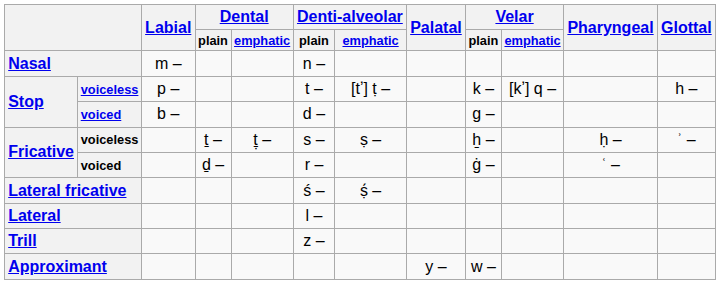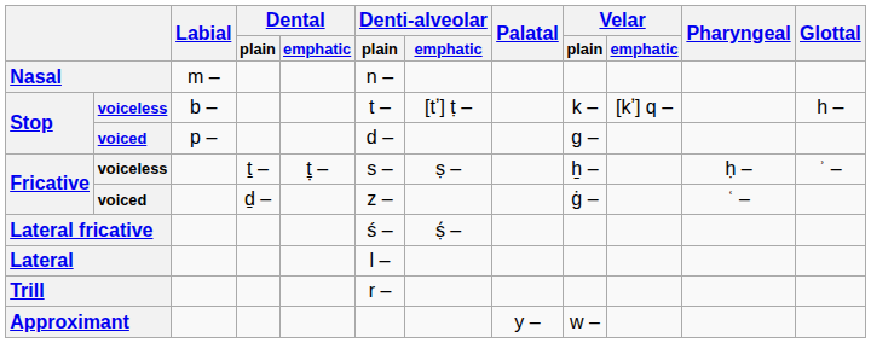 <table class="wikitable" style="text-align: center;">
 <tr>
 <th colspan="2" rowspan="2"></th>
 <th rowspan="2"><a href='#'>Labial</a></th>
 <th colspan="2"><a href='#'>Dental</a></th>
 <th colspan="2"><a href='#'>Denti-alveolar</a></th>
 <th rowspan="2"><a href='#'>Palatal</a></th>
 <th colspan="2"><a href='#'>Velar</a></th>
 <th rowspan="2"><a href='#'>Pharyngeal</a></th>
 <th rowspan="2"><a href='#'>Glottal</a></th>
 </tr>
 <tr>
 <th style="font-size: 80%;">plain</th>
 <th style="font-size: 80%;"><a href='#'>emphatic</a></th>
 <th style="font-size: 80%;">plain</th>
 <th style="font-size: 80%;"><a href='#'>emphatic</a></th>
 <th style="font-size: 80%;">plain</th>
 <th style="font-size: 80%;"><a href='#'>emphatic</a></th>
 </tr>
 <tr>
 <th colspan="2" style="text-align: left;"><a href='#'>Nasal</a></th>
 <td> m – </td>
 <td></td>
 <td></td>
 <td> n – </td>
 <td></td>
 <td></td>
 <td></td>
 <td></td>
 <td></td>
 <td></td>
 </tr>
 <tr>
 <th rowspan="2" style="text-align: left;"><a href='#'>Stop</a></th>
 <th style="text-align: left; font-size: 80%;"><a href='#'>voiceless</a></th>
-<td> p – </td>
+<td> b – </td>
 <td></td>
 <td></td>
 <td> t – </td>
 <td>[tʼ] ṭ – </td>
 <td></td>
 <td> k – </td>
 <td>[kʼ] q – </td>
 <td></td>
 <td> h – </td>
 </tr>
 <tr>
 <th style="text-align: left; font-size: 80%;"><a href='#'>voiced</a></th>
-<td> b – </td>
+<td> p – </td>
 <td></td>
 <td></td>
 <td> d – </td>
 <td></td>
 <td></td>
 <td> g – </td>
 <td></td>
 <td></td>
 <td></td>
 </tr>
 <tr>
 <th rowspan="2" style="text-align: left;"><a href='#'>Fricative</a></th>
 <th style="text-align: left; font-size: 80%;">voiceless</th>
 <td></td>
 <td> ṯ – </td>
 <td> ṯ̣ – </td>
 <td> s – </td>
 <td> ṣ – </td>
 <td></td>
 <td> ẖ – </td>
 <td></td>
 <td> ḥ – </td>
 <td> ʾ – </td>
 </tr>
 <tr>
 <th style="text-align: left; font-size: 80%;">voiced</th>
 <td></td>
 <td> ḏ – </td>
 <td></td>
-<td> r – </td>
+<td> z – </td>
 <td></td>
 <td></td>
 <td> ġ  – </td>
 <td></td>
 <td> ʿ – </td>
 <td></td>
 </tr>
 <tr>
 <th colspan="2" style="text-align: left;"><a href='#'>Lateral fricative</a></th>
 <td></td>
 <td></td>
 <td></td>
 <td> ś – </td>
 <td> ṣ́ – </td>
 <td></td>
 <td></td>
 <td></td>
 <td></td>
 <td></td>
 </tr>
 <tr>
 <th colspan="2" style="text-align: left;"><a href='#'>Lateral</a></th>
 <td></td>
 <td></td>
 <td></td>
 <td> l – </td>
 <td></td>
 <td></td>
 <td></td>
 <td></td>
 <td></td>
 <td></td>
 </tr>
 <tr>
 <th colspan="2" style="text-align: left;"><a href='#'>Trill</a></th>
 <td></td>
 <td></td>
 <td></td>
-<td> z – </td>
+<td> r – </td>
 <td></td>
 <td></td>
 <td></td>
 <td></td>
 <td></td>
 <td></td>
 </tr>
 <tr>
 <th colspan="2" style="text-align: left;"><a href='#'>Approximant</a></th>
 <td></td>
 <td></td>
 <td></td>
 <td></td>
 <td></td>
 <td> y – </td>
 <td> w – </td>
 <td></td>
 <td></td>
 <td></td>
 </tr>
 </table>
